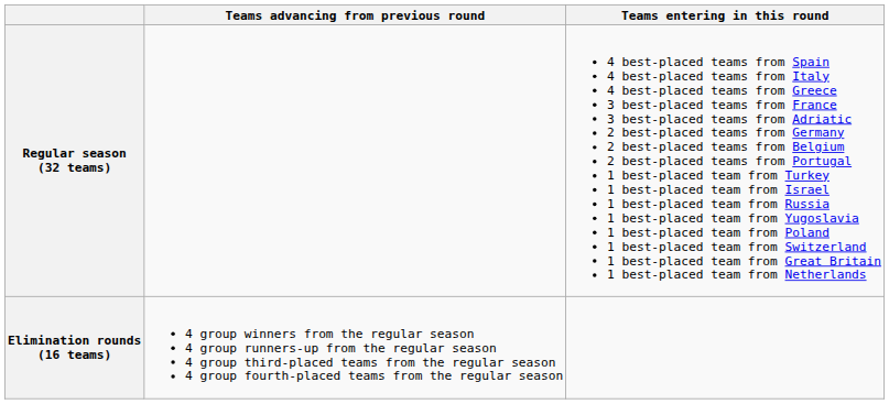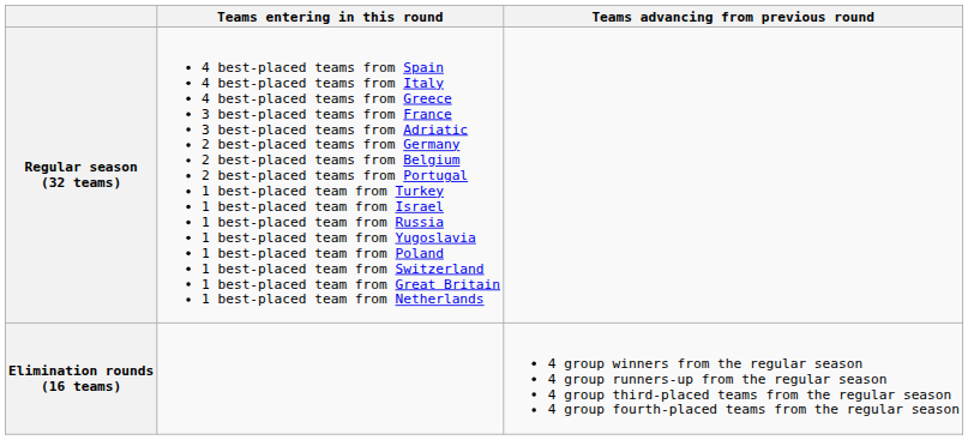 <table class="wikitable">
 <tr>
 <th></th>
+<th>Teams entering in this round</th>
 <th>Teams advancing from previous round</th>
-<th>Teams entering in this round</th>
 </tr>
 <tr>
 <th>Regular season<br>(32 teams)</th>
+<td><br><ul><li>4 best-placed teams from <a href='#'>Spain</a></li><li>4 best-placed teams from <a href='#'>Italy</a></li><li>4 best-placed teams from <a href='#'>Greece</a></li><li>3 best-placed teams from <a href='#'>France</a></li><li>3 best-placed teams from <a href='#'>Adriatic</a></li><li>2 best-placed teams from <a href='#'>Germany</a></li><li>2 best-placed teams from <a href='#'>Belgium</a></li><li>2 best-placed teams from <a href='#'>Portugal</a></li><li>1 best-placed team from <a href='#'>Turkey</a></li><li>1 best-placed team from <a href='#'>Israel</a></li><li>1 best-placed team from <a href='#'>Russia</a></li><li>1 best-placed team from <a href='#'>Yugoslavia</a></li><li>1 best-placed team from <a href='#'>Poland</a></li><li>1 best-placed team from <a href='#'>Switzerland</a></li><li>1 best-placed team from <a href='#'>Great Britain</a></li><li>1 best-placed team from <a href='#'>Netherlands</a></li></ul></td>
 <td></td>
-<td><br><ul><li>4 best-placed teams from <a href='#'>Spain</a></li><li>4 best-placed teams from <a href='#'>Italy</a></li><li>4 best-placed teams from <a href='#'>Greece</a></li><li>3 best-placed teams from <a href='#'>France</a></li><li>3 best-placed teams from <a href='#'>Adriatic</a></li><li>2 best-placed teams from <a href='#'>Germany</a></li><li>2 best-placed teams from <a href='#'>Belgium</a></li><li>2 best-placed teams from <a href='#'>Portugal</a></li><li>1 best-placed team from <a href='#'>Turkey</a></li><li>1 best-placed team from <a href='#'>Israel</a></li><li>1 best-placed team from <a href='#'>Russia</a></li><li>1 best-placed team from <a href='#'>Yugoslavia</a></li><li>1 best-placed team from <a href='#'>Poland</a></li><li>1 best-placed team from <a href='#'>Switzerland</a></li><li>1 best-placed team from <a href='#'>Great Britain</a></li><li>1 best-placed team from <a href='#'>Netherlands</a></li></ul></td>
 </tr>
 <tr>
 <th>Elimination rounds<br>(16 teams)</th>
+<td></td>
 <td><br><ul><li>4 group winners from the regular season</li><li>4 group runners-up from the regular season</li><li>4 group third-placed teams from the regular season</li><li>4 group fourth-placed teams from the regular season</li></ul></td>
-<td></td>
 </tr>
 </table>
